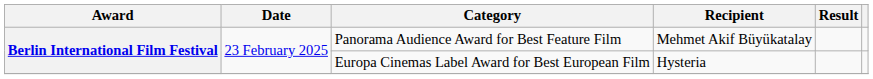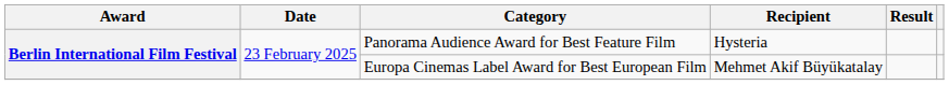 <table class="wikitable sortable plainrowheaders">
 <tr>
 <th>Award</th>
 <th>Date</th>
 <th>Category</th>
 <th>Recipient</th>
 <th>Result</th>
 <th></th>
 </tr>
 <tr>
 <th scope="row" rowspan="2"><a href='#'>Berlin International Film Festival</a></th>
 <td rowspan="2"><a href='#'>23 February 2025</a></td>
 <td>Panorama Audience Award for Best Feature Film</td>
-<td>Mehmet Akif Büyükatalay</td>
+<td>Hysteria</td>
 <td></td>
 <td align="center" rowspan="1"></td>
 </tr>
 <tr>
 <td>Europa Cinemas Label Award for Best European Film</td>
-<td>Hysteria</td>
+<td>Mehmet Akif Büyükatalay</td>
 <td></td>
 <td align="center" rowspan="1"></td>
 </tr>
 <tr>
 </tr>
 </table>
